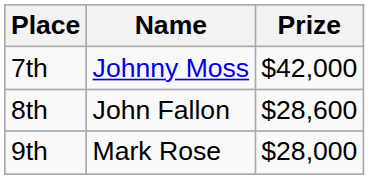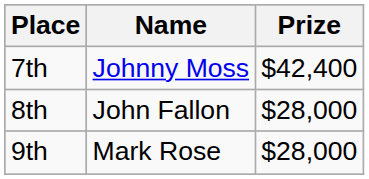 <table class="wikitable">
 <tr>
 <th bgcolor="#FFEBAD">Place</th>
 <th bgcolor="#FFEBAD">Name</th>
 <th bgcolor="#FFEBAD">Prize</th>
 </tr>
 <tr>
 <td>7th</td>
 <td><a href='#'>Johnny Moss</a></td>
-<td>$42,000</td>
+<td>$42,400</td>
 </tr>
 <tr>
 <td>8th</td>
 <td>John Fallon</td>
-<td>$28,600</td>
+<td>$28,000</td>
 </tr>
 <tr>
 <td>9th</td>
 <td>Mark Rose</td>
 <td>$28,000</td>
 </tr>
 </table>
